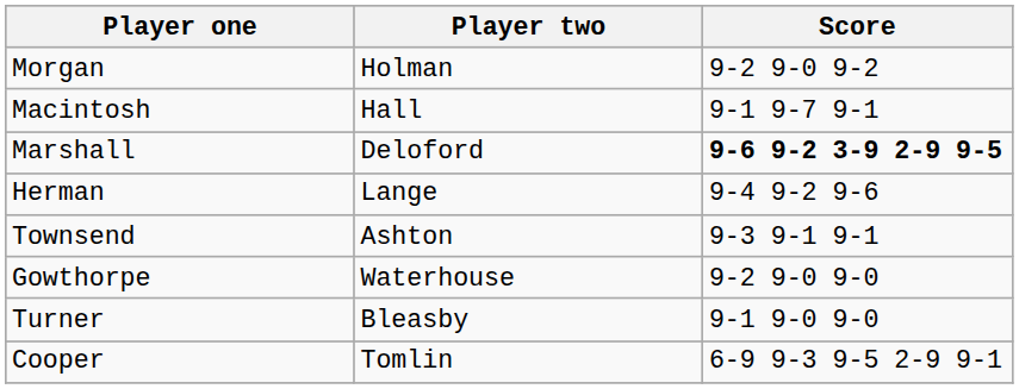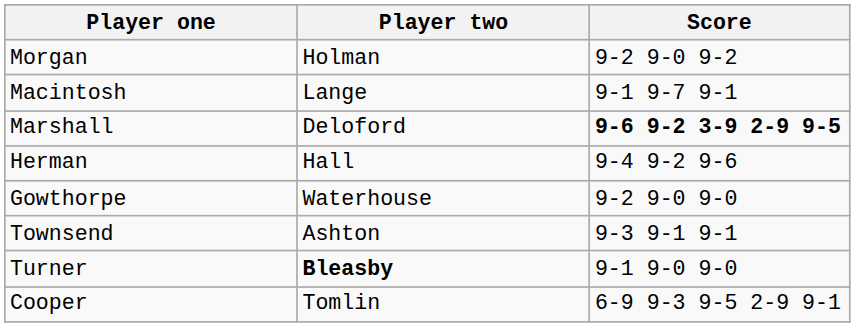 <table class="wikitable">
 <tr>
 <th width=170>Player one</th>
 <th width=170>Player two</th>
 <th width=150>Score</th>
 </tr>
 <tr>
 <td> Morgan</td>
 <td> Holman</td>
 <td>9-2 9-0 9-2</td>
 </tr>
 <tr>
 <td> Macintosh</td>
-<td> Hall</td>
+<td> Lange</td>
 <td>9-1 9-7 9-1</td>
 </tr>
 <tr>
 <td> Marshall</td>
 <td> Deloford</td>
 <td><strong>9-6 9-2 3-9 2-9 9-5</strong></td>
 </tr>
 <tr>
 <td> Herman</td>
-<td> Lange</td>
+<td> Hall</td>
 <td>9-4 9-2 9-6</td>
+</tr>
+<tr>
+<td> Gowthorpe</td>
+<td> Waterhouse</td>
+<td>9-2 9-0 9-0</td>
 </tr>
 <tr>
 <td> Townsend</td>
 <td> Ashton</td>
 <td>9-3 9-1 9-1</td>
 </tr>
 <tr>
-<td> Gowthorpe</td>
-<td> Waterhouse</td>
-<td>9-2 9-0 9-0</td>
-</tr>
-<tr>
 <td> Turner</td>
-<td> Bleasby</td>
+<td><strong> Bleasby</strong></td>
 <td>9-1 9-0 9-0</td>
 </tr>
 <tr>
 <td> Cooper</td>
 <td> Tomlin</td>
 <td>6-9 9-3 9-5 2-9 9-1</td>
 </tr>
 </table>
